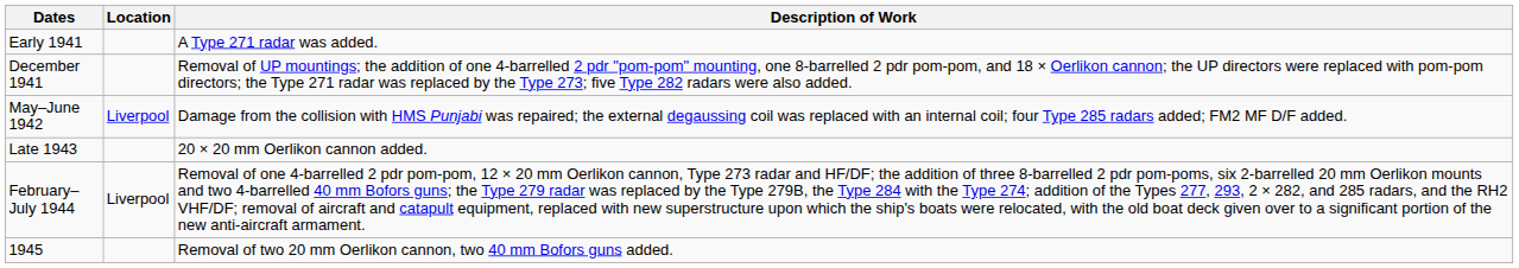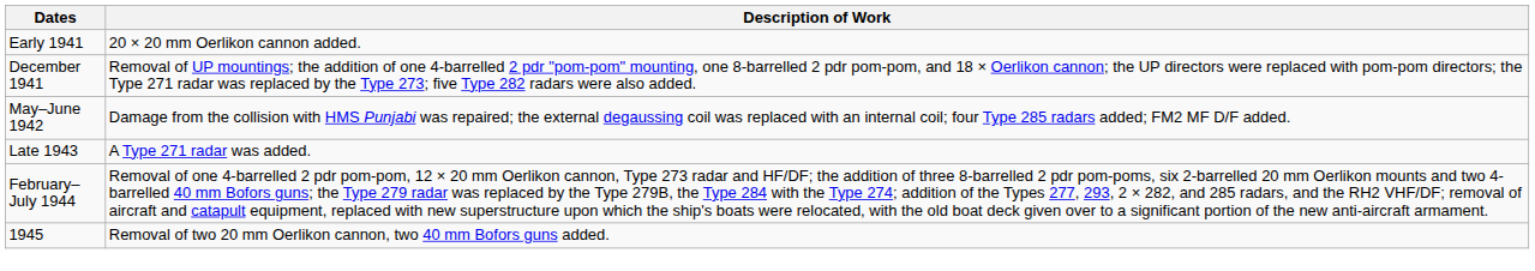 <table class="wikitable">
 <tr>
 <th>Dates</th>
-<th>Location</th>
 <th>Description of Work</th>
 </tr>
 <tr>
 <td>Early 1941</td>
-<td></td>
-<td>A <a href='#'>Type 271 radar</a> was added.</td>
+<td>20 × 20 mm Oerlikon cannon added.</td>
 </tr>
 <tr>
 <td>December 1941</td>
-<td></td>
 <td>Removal of <a href='#'>UP mountings</a>; the addition of one 4-barrelled <a href='#'>2 pdr "pom-pom" mounting</a>, one 8-barrelled 2 pdr pom-pom, and 18 × <a href='#'>Oerlikon cannon</a>; the UP directors were replaced with pom-pom directors; the Type 271 radar was replaced by the <a href='#'>Type 273</a>; five <a href='#'>Type 282</a> radars were also added.</td>
 </tr>
 <tr>
 <td>May–June 1942</td>
-<td><a href='#'>Liverpool</a></td>
 <td>Damage from the collision with <a href='#'>HMS <em>Punjabi</em></a> was repaired; the external <a href='#'>degaussing</a> coil was replaced with an internal coil; four <a href='#'>Type 285 radars</a> added; FM2 MF D/F added.</td>
 </tr>
 <tr>
 <td>Late 1943</td>
-<td></td>
-<td>20 × 20 mm Oerlikon cannon added.</td>
+<td>A <a href='#'>Type 271 radar</a> was added.</td>
 </tr>
 <tr>
 <td>February–July 1944</td>
-<td>Liverpool</td>
 <td>Removal of one 4-barrelled 2 pdr pom-pom, 12 × 20 mm Oerlikon cannon, Type 273 radar and HF/DF; the addition of three 8-barrelled 2 pdr pom-poms, six 2-barrelled 20 mm Oerlikon mounts and two 4-barrelled <a href='#'>40 mm Bofors guns</a>; the <a href='#'>Type 279 radar</a> was replaced by the Type 279B, the <a href='#'>Type 284</a> with the <a href='#'>Type 274</a>; addition of the Types <a href='#'>277</a>, <a href='#'>293</a>, 2 × 282, and 285 radars, and the RH2 VHF/DF; removal of aircraft and <a href='#'>catapult</a> equipment, replaced with new superstructure upon which the ship's boats were relocated, with the old boat deck given over to a significant portion of the new anti-aircraft armament.</td>
 </tr>
 <tr>
 <td>1945</td>
-<td></td>
 <td>Removal of two 20 mm Oerlikon cannon, two <a href='#'>40 mm Bofors guns</a> added.</td>
 </tr>
 </table>
